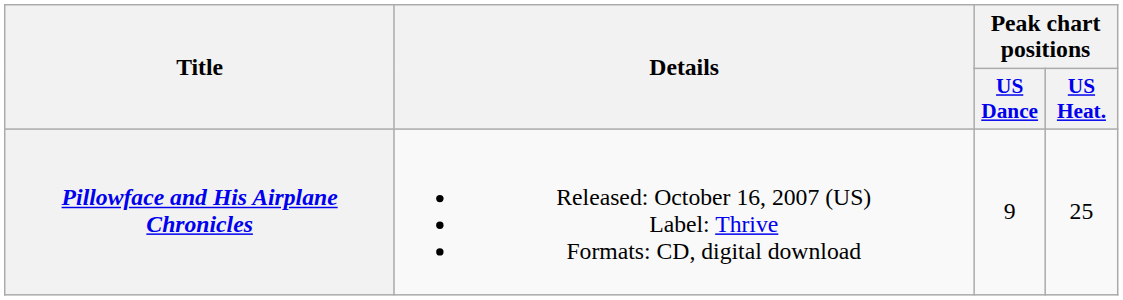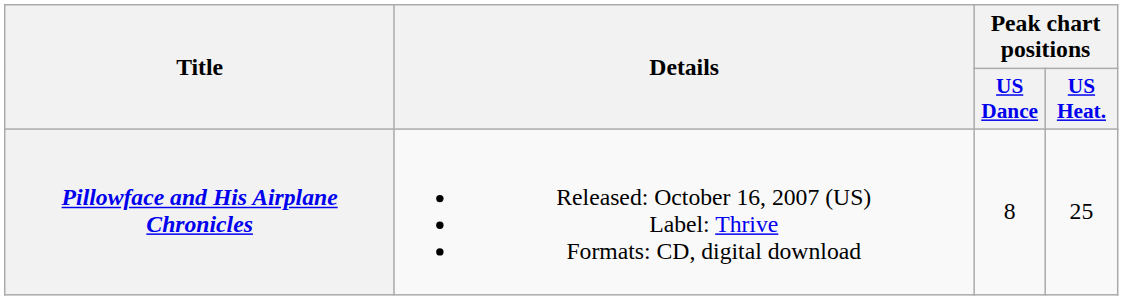 <table class="wikitable plainrowheaders" style="text-align:center;" border="1">
 <tr>
 <th scope="col" rowspan="2" style="width:16em;">Title</th>
 <th scope="col" rowspan="2" style="width:24em;">Details</th>
 <th scope="col" colspan="2">Peak chart positions</th>
 </tr>
 <tr>
 <th scope="col" style="width:2.9em;font-size:90%;"><a href='#'>US<br>Dance</a><br></th>
 <th scope="col" style="width:2.9em;font-size:90%;"><a href='#'>US<br>Heat.</a><br></th>
 </tr>
 <tr>
 <th scope="row"><em><a href='#'>Pillowface and His Airplane Chronicles</a></em></th>
 <td><br><ul><li>Released: October 16, 2007 <span>(US)</span></li><li>Label: <a href='#'>Thrive</a></li><li>Formats: CD, digital download</li></ul></td>
-<td>9</td>
+<td>8</td>
 <td>25</td>
 </tr>
 </table>
